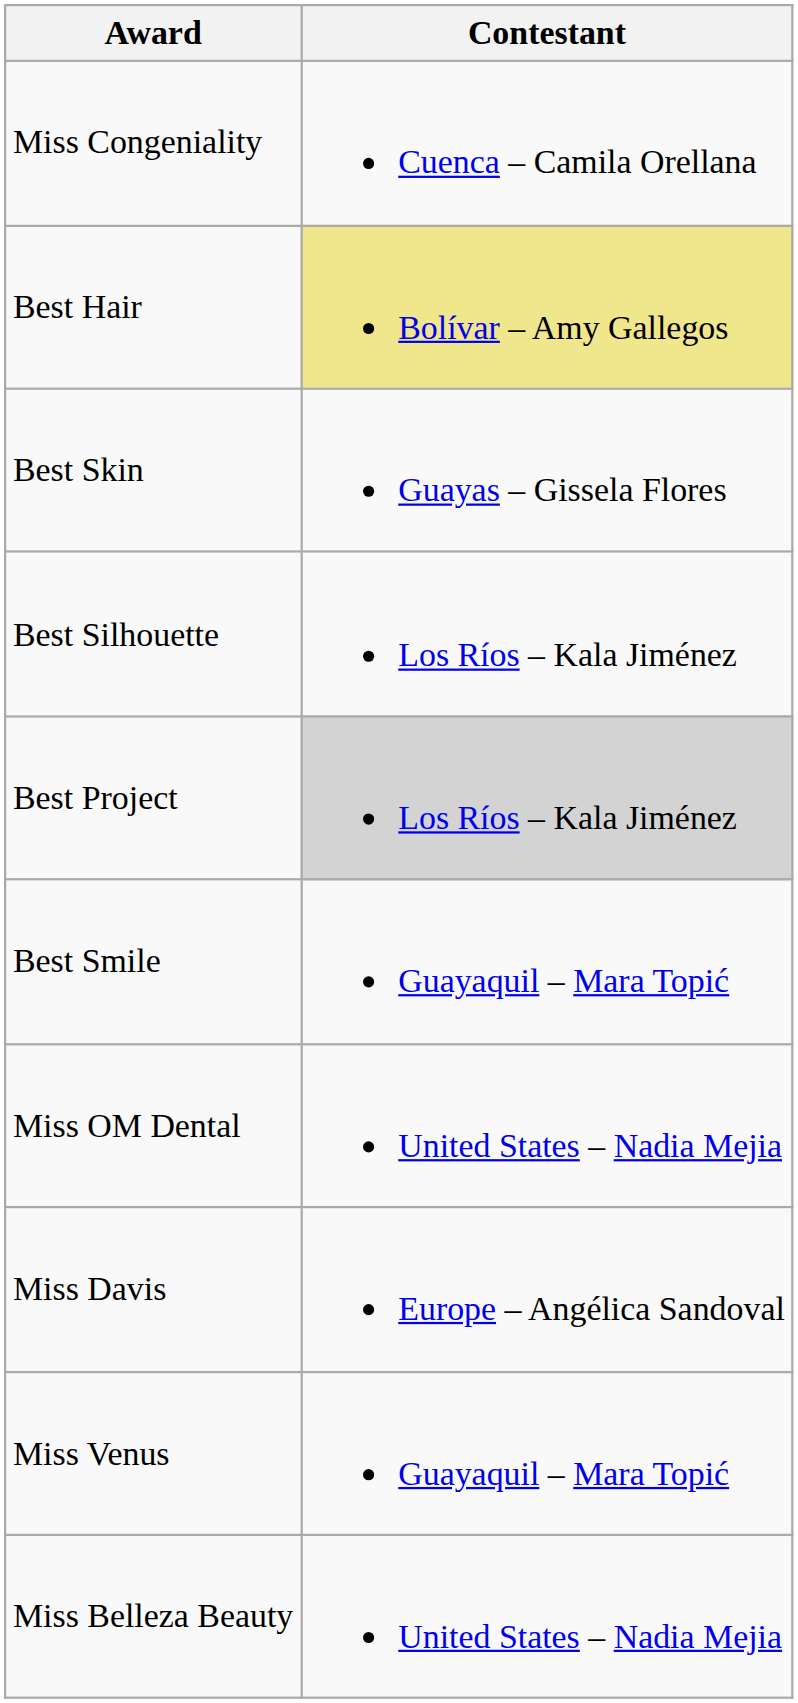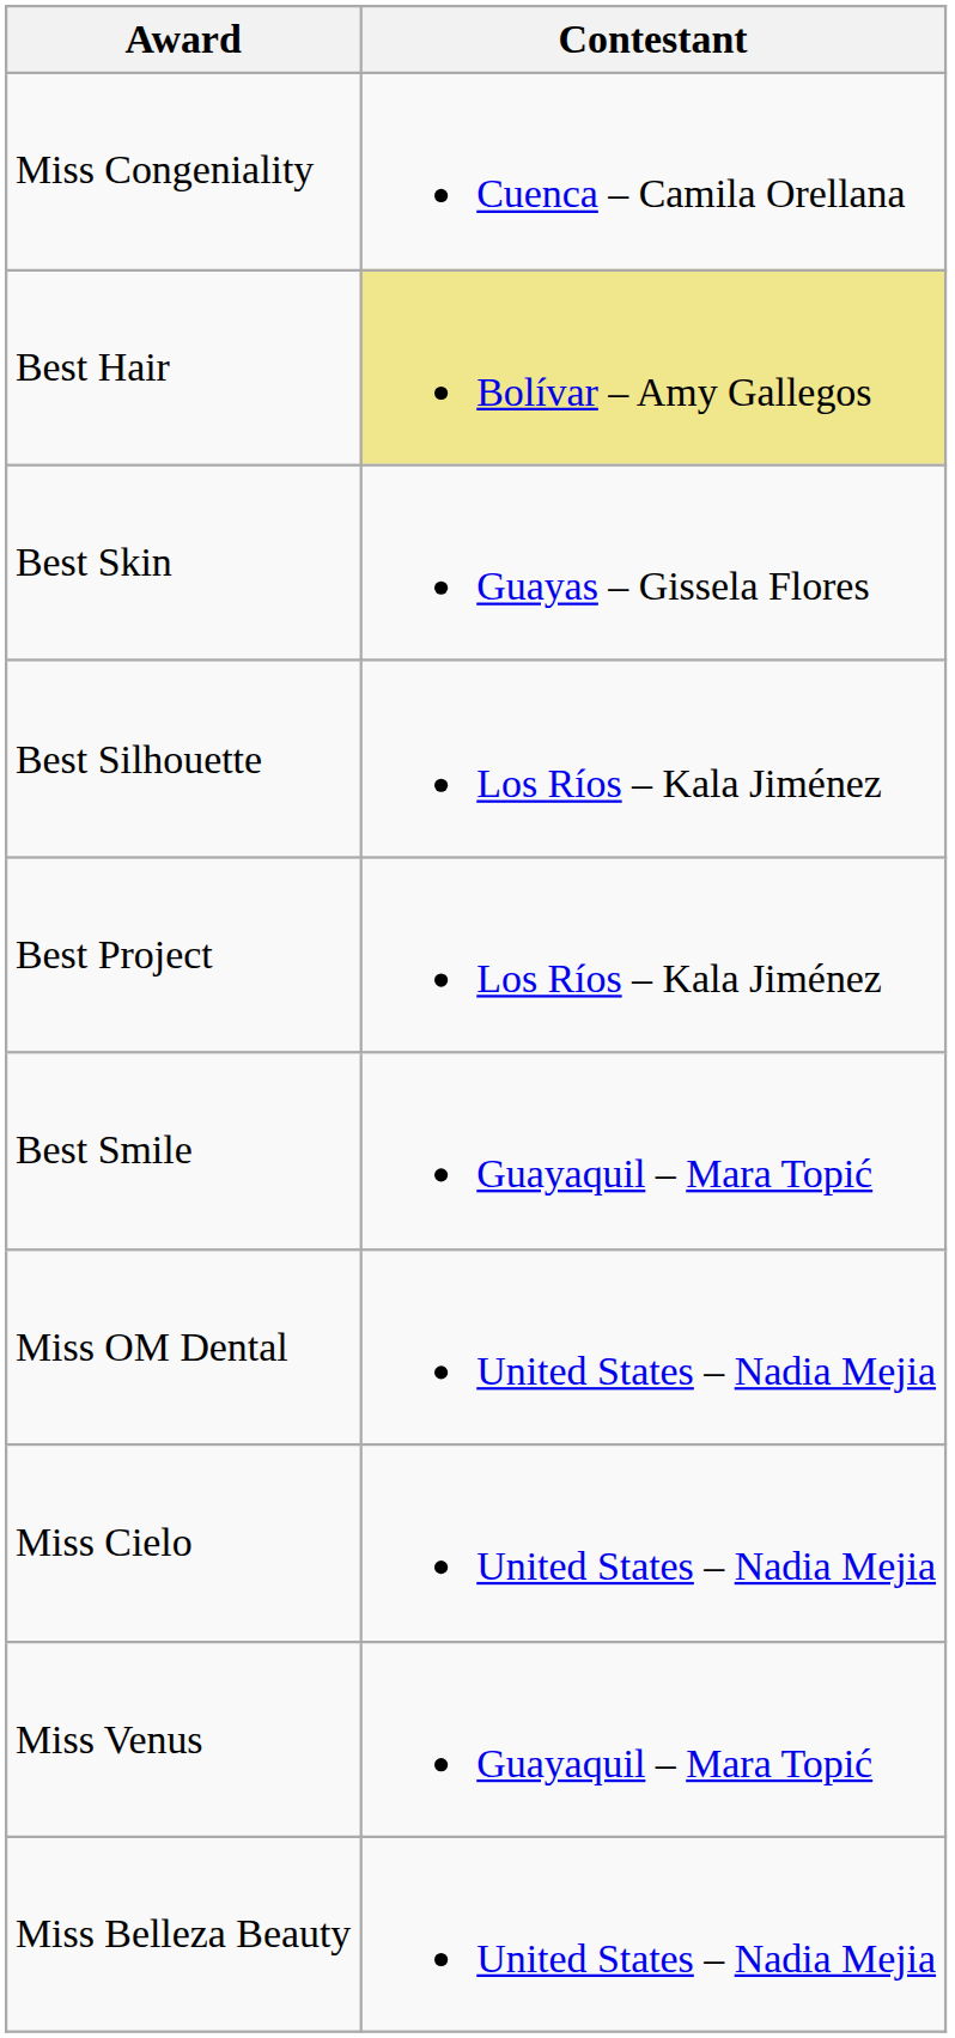 <table class="wikitable sortable" style="font-size:95%;">
 <tr>
 <th>Award</th>
 <th>Contestant</th>
 </tr>
 <tr>
 <td>Miss Congeniality</td>
 <td><br><ul><li><a href='#'>Cuenca</a> – Camila Orellana</li></ul></td>
 </tr>
 <tr>
 <td>Best Hair</td>
 <td style="background: khaki;"><br><ul><li><a href='#'>Bolívar</a> – Amy Gallegos</li></ul></td>
 </tr>
 <tr>
 <td>Best Skin</td>
 <td><br><ul><li><a href='#'>Guayas</a> – Gissela Flores</li></ul></td>
 </tr>
 <tr>
 <td>Best Silhouette</td>
 <td><br><ul><li><a href='#'>Los Ríos</a> – Kala Jiménez</li></ul></td>
 </tr>
 <tr>
 <td>Best Project</td>
-<td style="background: lightgrey;"><br><ul><li><a href='#'>Los Ríos</a> – Kala Jiménez</li></ul></td>
+<td><br><ul><li><a href='#'>Los Ríos</a> – Kala Jiménez</li></ul></td>
 </tr>
 <tr>
 <td>Best Smile</td>
 <td><br><ul><li><a href='#'>Guayaquil</a> – <a href='#'>Mara Topić</a></li></ul></td>
 </tr>
 <tr>
 <td>Miss OM Dental</td>
 <td><br><ul><li><a href='#'>United States</a> – <a href='#'>Nadia Mejia</a></li></ul></td>
 </tr>
 <tr>
-<td>Miss Davis</td>
-<td><br><ul><li><a href='#'>Europe</a> – Angélica Sandoval</li></ul></td>
+<td>Miss Cielo</td>
+<td><br><ul><li><a href='#'>United States</a> – <a href='#'>Nadia Mejia</a></li></ul></td>
 </tr>
 <tr>
 <td>Miss Venus</td>
 <td><br><ul><li><a href='#'>Guayaquil</a> – <a href='#'>Mara Topić</a></li></ul></td>
 </tr>
 <tr>
 <td>Miss Belleza Beauty</td>
 <td><br><ul><li><a href='#'>United States</a> – <a href='#'>Nadia Mejia</a></li></ul></td>
 </tr>
 </table>
